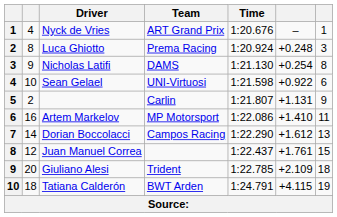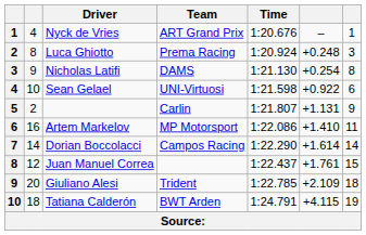 <table class="wikitable" style="font-size:85%">
 <tr>
 <th scope="col"></th>
 <th scope="col"></th>
 <th scope="col">Driver</th>
 <th scope="col">Team</th>
 <th scope="col">Time</th>
 <th scope="col"></th>
 <th scope="col"></th>
 </tr>
 <tr>
 <th scope="row">1</th>
 <td align="center">4</td>
 <td> <a href='#'>Nyck de Vries</a></td>
 <td><a href='#'>ART Grand Prix</a></td>
 <td>1:20.676</td>
 <td align="center">–</td>
 <td align="center">1</td>
 </tr>
 <tr>
 <th scope="row">2</th>
 <td align="center">8</td>
 <td> <a href='#'>Luca Ghiotto</a></td>
 <td><a href='#'>Prema Racing</a></td>
 <td>1:20.924</td>
 <td align="center">+0.248</td>
 <td align="center">3</td>
 </tr>
 <tr>
 <th scope="row">3</th>
 <td align="center">9</td>
 <td> <a href='#'>Nicholas Latifi</a></td>
 <td><a href='#'>DAMS</a></td>
 <td>1:21.130</td>
 <td align="center">+0.254</td>
 <td align="center">8</td>
 </tr>
 <tr>
 <th scope="row">4</th>
 <td align="center">10</td>
 <td> <a href='#'>Sean Gelael</a></td>
 <td><a href='#'>UNI-Virtuosi</a></td>
 <td>1:21.598</td>
 <td align="center">+0.922</td>
 <td align="center">6</td>
 </tr>
 <tr>
 <th scope="row">5</th>
 <td align="center">2</td>
 <td></td>
 <td><a href='#'>Carlin</a></td>
 <td>1:21.807</td>
 <td align="center">+1.131</td>
 <td align="center">9</td>
 </tr>
 <tr>
 <th scope="row">6</th>
 <td align="center">16</td>
 <td> <a href='#'>Artem Markelov</a></td>
 <td><a href='#'>MP Motorsport</a></td>
 <td>1:22.086</td>
 <td align="center">+1.410</td>
 <td align="center">11</td>
 </tr>
 <tr>
 <th scope="row">7</th>
 <td align="center">14</td>
 <td> <a href='#'>Dorian Boccolacci</a></td>
 <td><a href='#'>Campos Racing</a></td>
 <td>1:22.290</td>
-<td align="center">+1.612</td>
-<td align="center">13</td>
+<td align="center">+1.614</td>
+<td align="center">14</td>
 </tr>
 <tr>
 <th scope="row">8</th>
 <td align="center">12</td>
 <td> <a href='#'>Juan Manuel Correa</a></td>
 <td></td>
 <td>1:22.437</td>
 <td align="center">+1.761</td>
 <td align="center">15</td>
 </tr>
 <tr>
 <th scope="row">9</th>
 <td align="center">20</td>
 <td> <a href='#'>Giuliano Alesi</a></td>
 <td><a href='#'>Trident</a></td>
 <td>1:22.785</td>
 <td align="center">+2.109</td>
 <td align="center">18</td>
 </tr>
 <tr>
 <th scope="row">10</th>
 <td align="center">18</td>
 <td> <a href='#'>Tatiana Calderón</a></td>
 <td><a href='#'>BWT Arden</a></td>
 <td>1:24.791</td>
 <td align="center">+4.115</td>
 <td align="center">19</td>
 </tr>
 <tr>
 <th colspan="7">Source:</th>
 </tr>
 </table>
